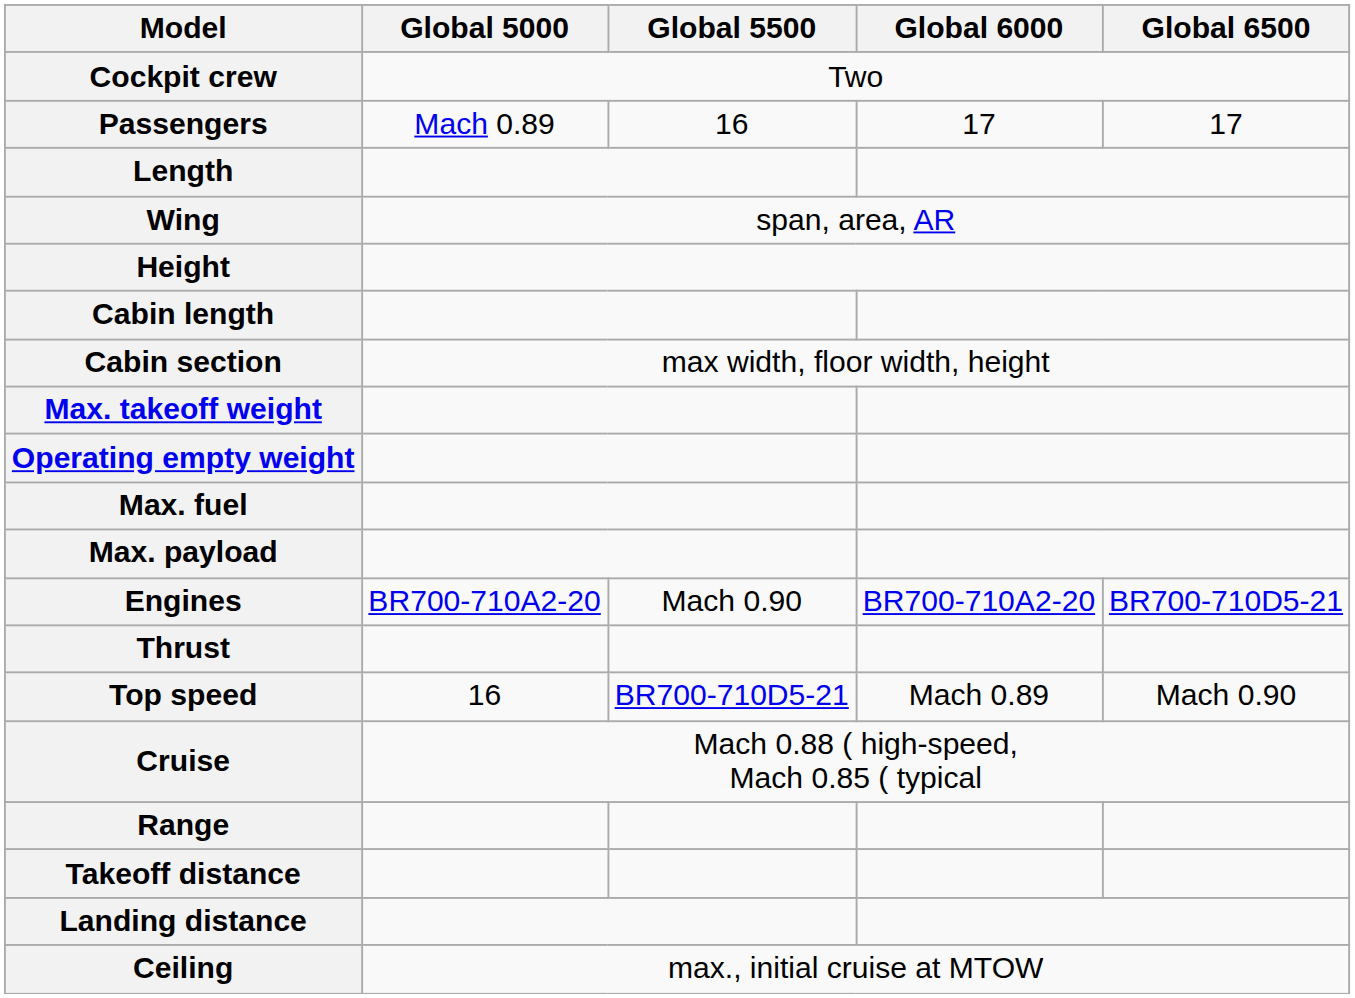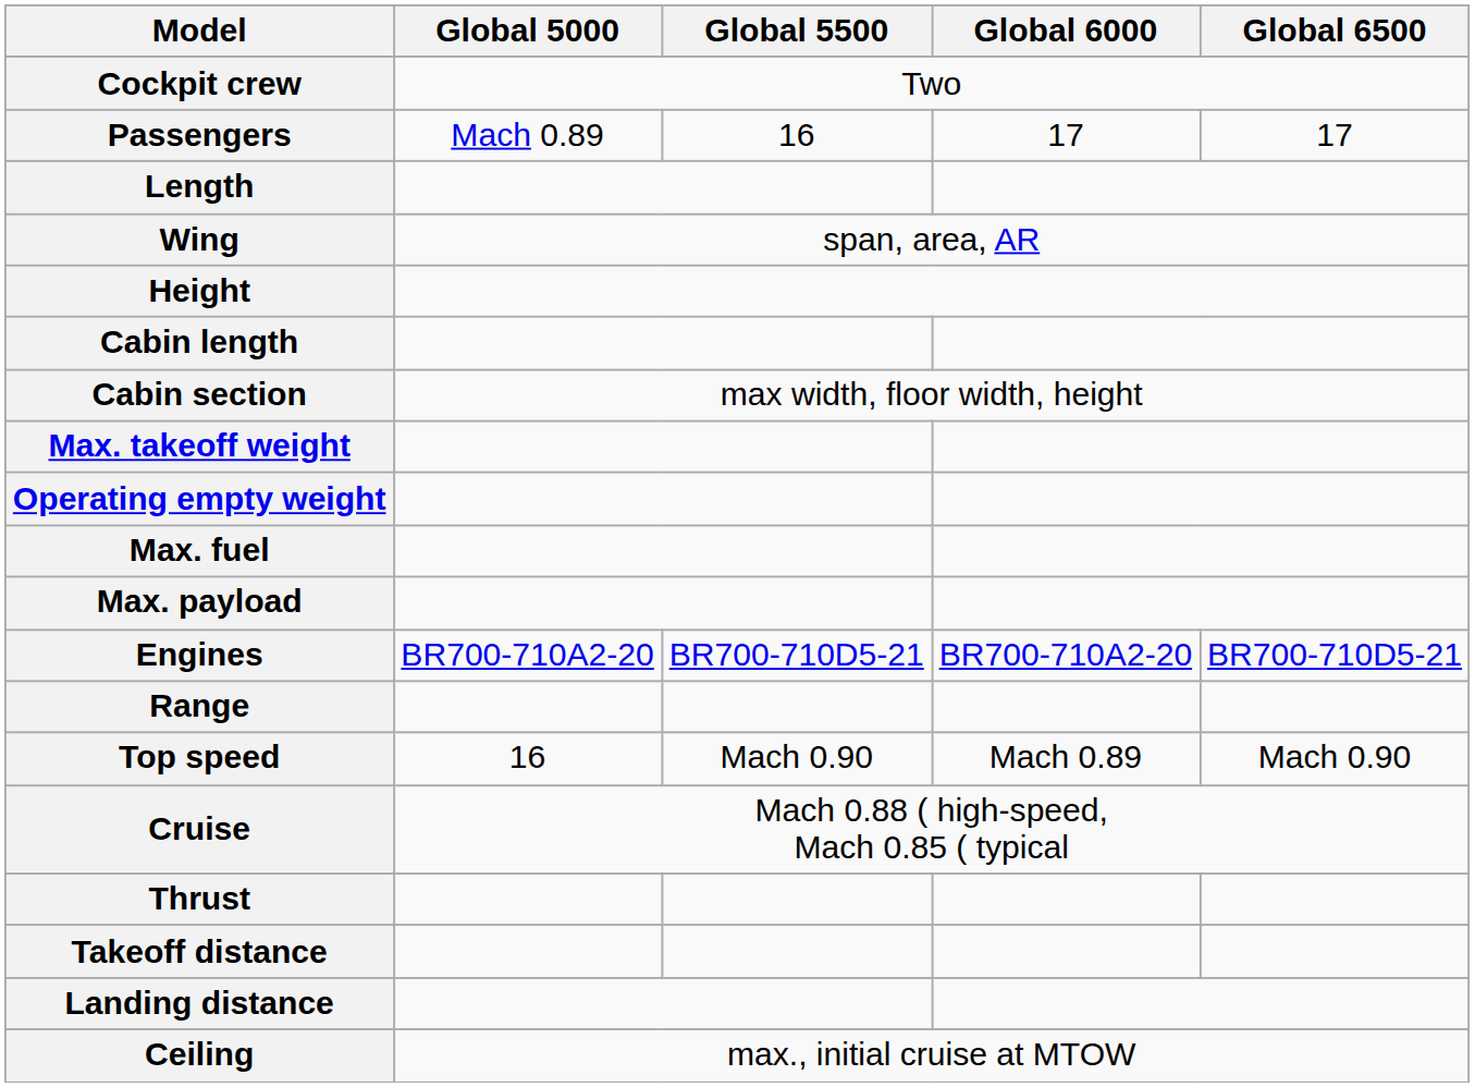 <table class="wikitable" style="text-align: center;">
 <tr>
 <th>Model</th>
 <th>Global 5000</th>
 <th>Global 5500</th>
 <th>Global 6000</th>
 <th>Global 6500</th>
 </tr>
 <tr>
 <th>Cockpit crew</th>
 <td colspan=4>Two</td>
 </tr>
 <tr>
 <th>Passengers</th>
 <td><a href='#'>Mach</a> 0.89</td>
 <td>16</td>
 <td>17</td>
 <td>17</td>
 </tr>
 <tr>
 <th>Length</th>
 <td colspan= 2></td>
 <td colspan= 2></td>
 </tr>
 <tr>
 <th>Wing</th>
 <td colspan=4> span,  area,  <a href='#'>AR</a></td>
 </tr>
 <tr>
 <th>Height</th>
 <td colspan=4></td>
 </tr>
 <tr>
 <th>Cabin length</th>
 <td colspan= 2></td>
 <td colspan= 2></td>
 </tr>
 <tr>
 <th>Cabin section</th>
 <td colspan=4> max width,  floor width,  height</td>
 </tr>
 <tr>
 <th><a href='#'>Max. takeoff weight</a></th>
 <td colspan= 2></td>
 <td colspan= 2></td>
 </tr>
 <tr>
 <th><a href='#'>Operating empty weight</a></th>
 <td colspan= 2></td>
 <td colspan= 2></td>
 </tr>
 <tr>
 <th>Max. fuel</th>
 <td colspan= 2></td>
 <td colspan= 2></td>
 </tr>
 <tr>
 <th>Max. payload</th>
 <td colspan= 2></td>
 <td colspan= 2></td>
 </tr>
 <tr>
 <th>Engines</th>
 <td><a href='#'>BR700-710A2-20</a></td>
-<td>Mach 0.90</td>
+<td><a href='#'>BR700-710D5-21</a></td>
 <td><a href='#'>BR700-710A2-20</a></td>
 <td><a href='#'>BR700-710D5-21</a></td>
 </tr>
 <tr>
-<th>Thrust</th>
+<th>Range</th>
 <td></td>
 <td></td>
 <td></td>
 <td></td>
 </tr>
 <tr>
 <th>Top speed</th>
 <td>16</td>
-<td><a href='#'>BR700-710D5-21</a></td>
+<td>Mach 0.90</td>
 <td>Mach 0.89</td>
 <td>Mach 0.90</td>
 </tr>
 <tr>
 <th>Cruise</th>
 <td colspan=4>Mach 0.88 ( high-speed,<br>Mach 0.85 ( typical</td>
 </tr>
 <tr>
-<th>Range</th>
+<th>Thrust</th>
 <td></td>
 <td></td>
 <td></td>
 <td></td>
 </tr>
 <tr>
 <th>Takeoff distance</th>
 <td></td>
 <td></td>
 <td></td>
 <td></td>
 </tr>
 <tr>
 <th>Landing distance</th>
 <td colspan=2></td>
 <td colspan=2></td>
 </tr>
 <tr>
 <th>Ceiling</th>
 <td colspan=4> max.,  initial cruise at MTOW</td>
 </tr>
 </table>
